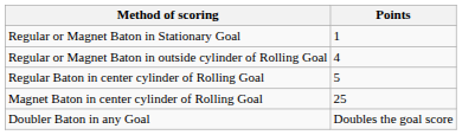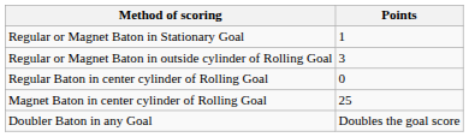 <table class="wikitable">
 <tr>
 <th>Method of scoring</th>
 <th>Points</th>
 </tr>
 <tr>
 <td>Regular or Magnet Baton in Stationary Goal</td>
 <td>1</td>
 </tr>
 <tr>
 <td>Regular or Magnet Baton in outside cylinder of Rolling Goal</td>
-<td>4</td>
+<td>3</td>
 </tr>
 <tr>
 <td>Regular Baton in center cylinder of Rolling Goal</td>
-<td>5</td>
+<td>0</td>
 </tr>
 <tr>
 <td>Magnet Baton in center cylinder of Rolling Goal</td>
 <td>25</td>
 </tr>
 <tr>
 <td>Doubler Baton in any Goal</td>
 <td>Doubles the goal score</td>
 </tr>
 </table>
